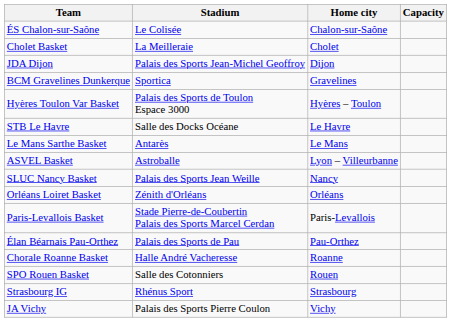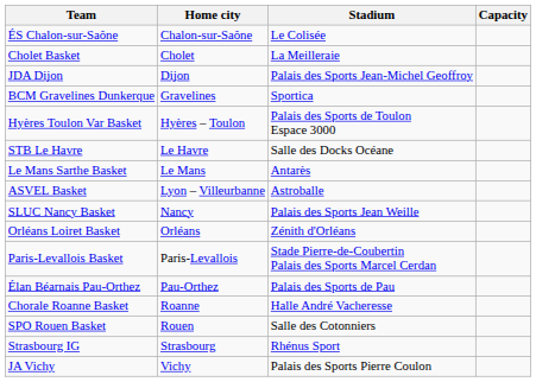 <table class="wikitable sortable">
 <tr>
 <th>Team</th>
+<th>Home city</th>
 <th>Stadium</th>
-<th>Home city</th>
 <th>Capacity</th>
 </tr>
 <tr>
 <td><a href='#'>ÉS Chalon-sur-Saône</a></td>
+<td><a href='#'>Chalon-sur-Saône</a></td>
 <td><a href='#'>Le Colisée</a></td>
-<td><a href='#'>Chalon-sur-Saône</a></td>
 <td></td>
 </tr>
 <tr>
 <td><a href='#'>Cholet Basket</a></td>
+<td><a href='#'>Cholet</a></td>
 <td><a href='#'>La Meilleraie</a></td>
-<td><a href='#'>Cholet</a></td>
 <td></td>
 </tr>
 <tr>
 <td><a href='#'>JDA Dijon</a></td>
+<td><a href='#'>Dijon</a></td>
 <td><a href='#'>Palais des Sports Jean-Michel Geoffroy</a></td>
-<td><a href='#'>Dijon</a></td>
 <td></td>
 </tr>
 <tr>
 <td><a href='#'>BCM Gravelines Dunkerque</a></td>
+<td><a href='#'>Gravelines</a></td>
 <td><a href='#'>Sportica</a></td>
-<td><a href='#'>Gravelines</a></td>
 <td></td>
 </tr>
 <tr>
 <td><a href='#'>Hyères Toulon Var Basket</a></td>
+<td><a href='#'>Hyères</a> – <a href='#'>Toulon</a></td>
 <td><a href='#'>Palais des Sports de Toulon</a> <br> Espace 3000</td>
-<td><a href='#'>Hyères</a> – <a href='#'>Toulon</a></td>
 <td> <br> </td>
 </tr>
 <tr>
 <td><a href='#'>STB Le Havre</a></td>
+<td><a href='#'>Le Havre</a></td>
 <td>Salle des Docks Océane</td>
-<td><a href='#'>Le Havre</a></td>
 <td></td>
 </tr>
 <tr>
 <td><a href='#'>Le Mans Sarthe Basket</a></td>
+<td><a href='#'>Le Mans</a></td>
 <td><a href='#'>Antarès</a></td>
-<td><a href='#'>Le Mans</a></td>
 <td></td>
 </tr>
 <tr>
 <td><a href='#'>ASVEL Basket</a></td>
+<td><a href='#'>Lyon</a> – <a href='#'>Villeurbanne</a></td>
 <td><a href='#'>Astroballe</a></td>
-<td><a href='#'>Lyon</a> – <a href='#'>Villeurbanne</a></td>
 <td></td>
 </tr>
 <tr>
 <td><a href='#'>SLUC Nancy Basket</a></td>
+<td><a href='#'>Nancy</a></td>
 <td><a href='#'>Palais des Sports Jean Weille</a></td>
-<td><a href='#'>Nancy</a></td>
 <td></td>
 </tr>
 <tr>
 <td><a href='#'>Orléans Loiret Basket</a></td>
+<td><a href='#'>Orléans</a></td>
 <td><a href='#'>Zénith d'Orléans</a></td>
-<td><a href='#'>Orléans</a></td>
 <td></td>
 </tr>
 <tr>
 <td><a href='#'>Paris-Levallois Basket</a></td>
+<td>Paris-<a href='#'>Levallois</a></td>
 <td><a href='#'>Stade Pierre-de-Coubertin</a> <br> <a href='#'>Palais des Sports Marcel Cerdan</a></td>
-<td>Paris-<a href='#'>Levallois</a></td>
 <td> <br> </td>
 </tr>
 <tr>
 <td><a href='#'>Élan Béarnais Pau-Orthez</a></td>
+<td><a href='#'>Pau-Orthez</a></td>
 <td><a href='#'>Palais des Sports de Pau</a></td>
-<td><a href='#'>Pau-Orthez</a></td>
 <td></td>
 </tr>
 <tr>
 <td><a href='#'>Chorale Roanne Basket</a></td>
+<td><a href='#'>Roanne</a></td>
 <td><a href='#'>Halle André Vacheresse</a></td>
-<td><a href='#'>Roanne</a></td>
 <td></td>
 </tr>
 <tr>
 <td><a href='#'>SPO Rouen Basket</a></td>
+<td><a href='#'>Rouen</a></td>
 <td>Salle des Cotonniers</td>
-<td><a href='#'>Rouen</a></td>
 <td></td>
 </tr>
 <tr>
 <td><a href='#'>Strasbourg IG</a></td>
+<td><a href='#'>Strasbourg</a></td>
 <td><a href='#'>Rhénus Sport</a></td>
-<td><a href='#'>Strasbourg</a></td>
 <td></td>
 </tr>
 <tr>
 <td><a href='#'>JA Vichy</a></td>
+<td><a href='#'>Vichy</a></td>
 <td>Palais des Sports Pierre Coulon</td>
-<td><a href='#'>Vichy</a></td>
 <td></td>
 </tr>
 </table>
